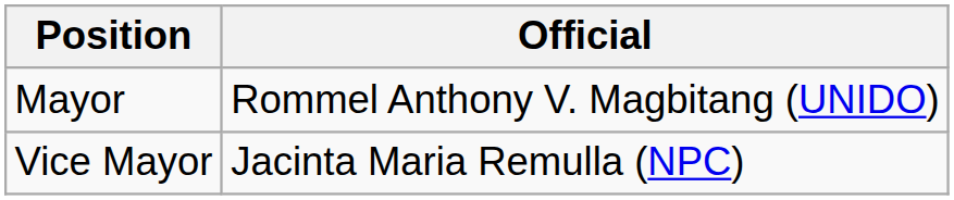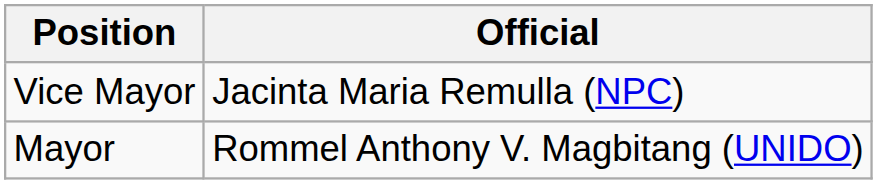 <table class="wikitable">
 <tr>
 <th>Position</th>
 <th>Official</th>
 </tr>
 <tr>
+<td>Vice Mayor</td>
+<td>Jacinta Maria Remulla (<a href='#'>NPC</a>)</td>
+</tr>
+<tr>
 <td>Mayor</td>
 <td>Rommel Anthony V. Magbitang (<a href='#'>UNIDO</a>)</td>
 </tr>
-<tr>
-<td>Vice Mayor</td>
-<td>Jacinta Maria Remulla (<a href='#'>NPC</a>)</td>
-</tr>
 </table>
